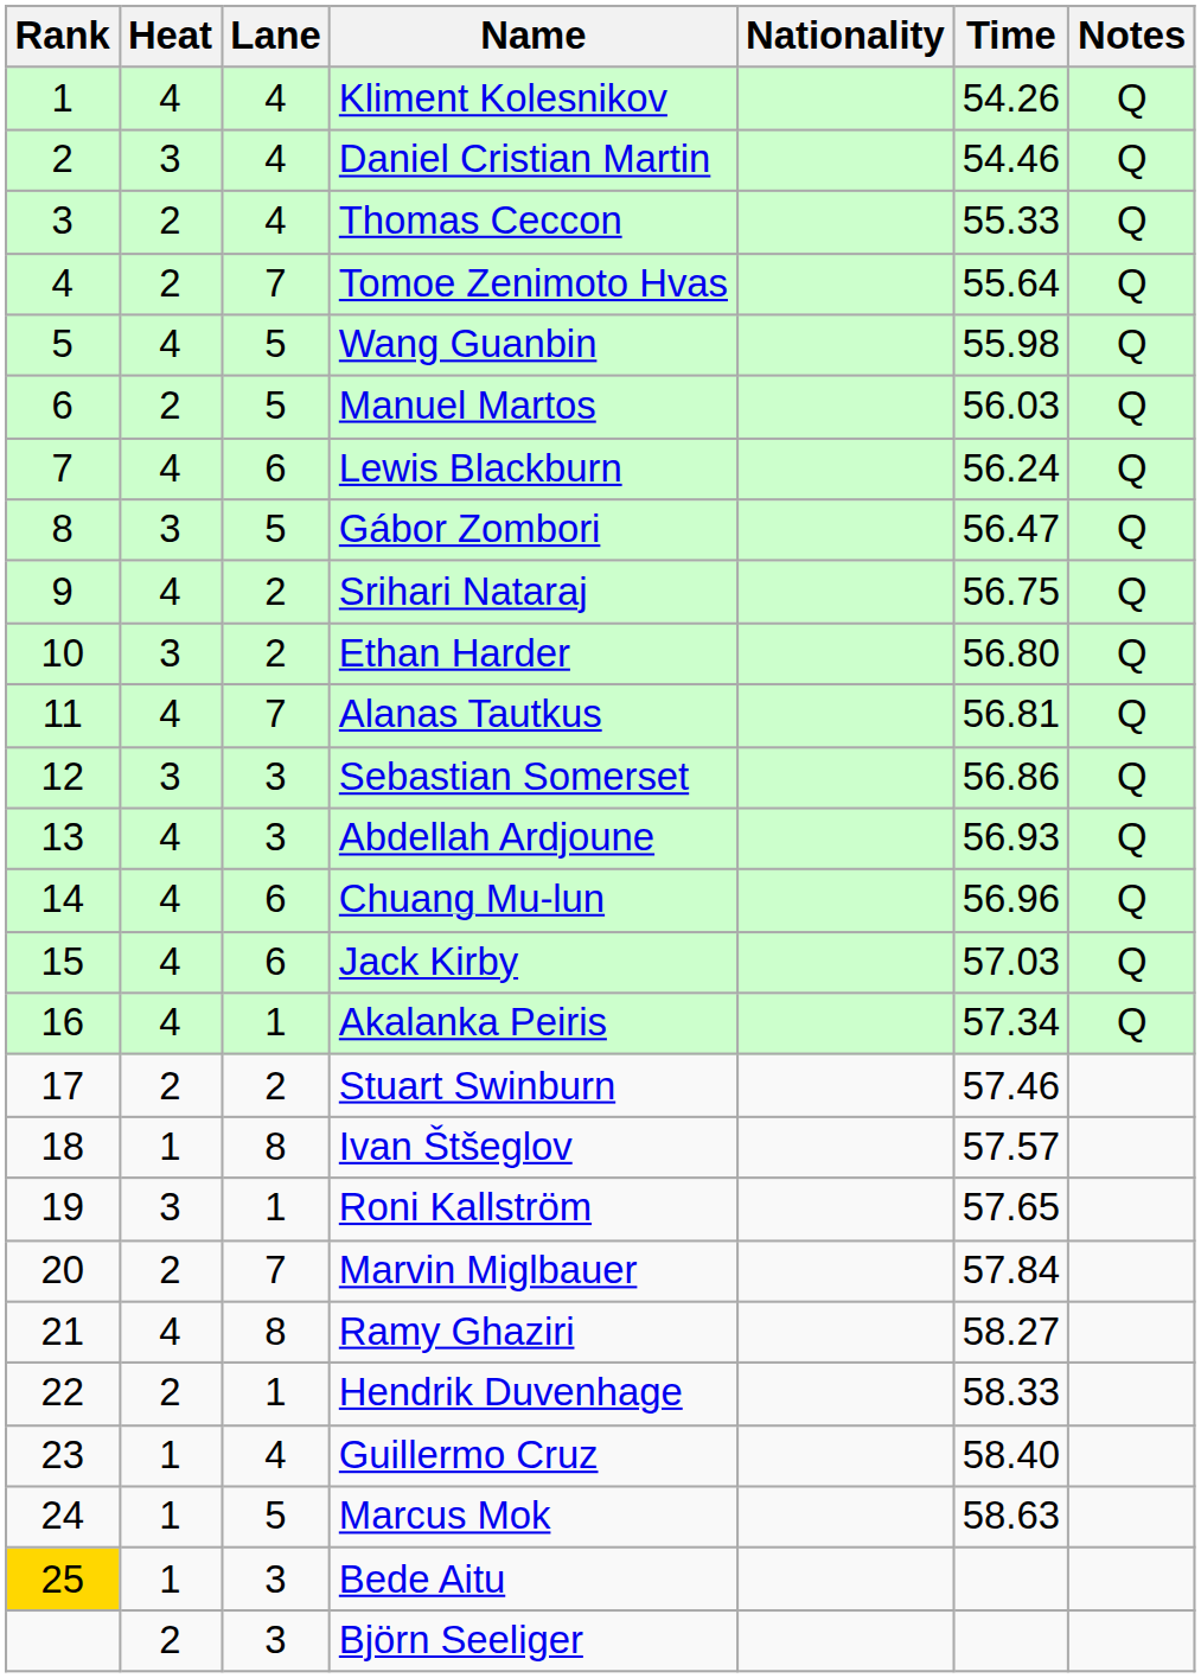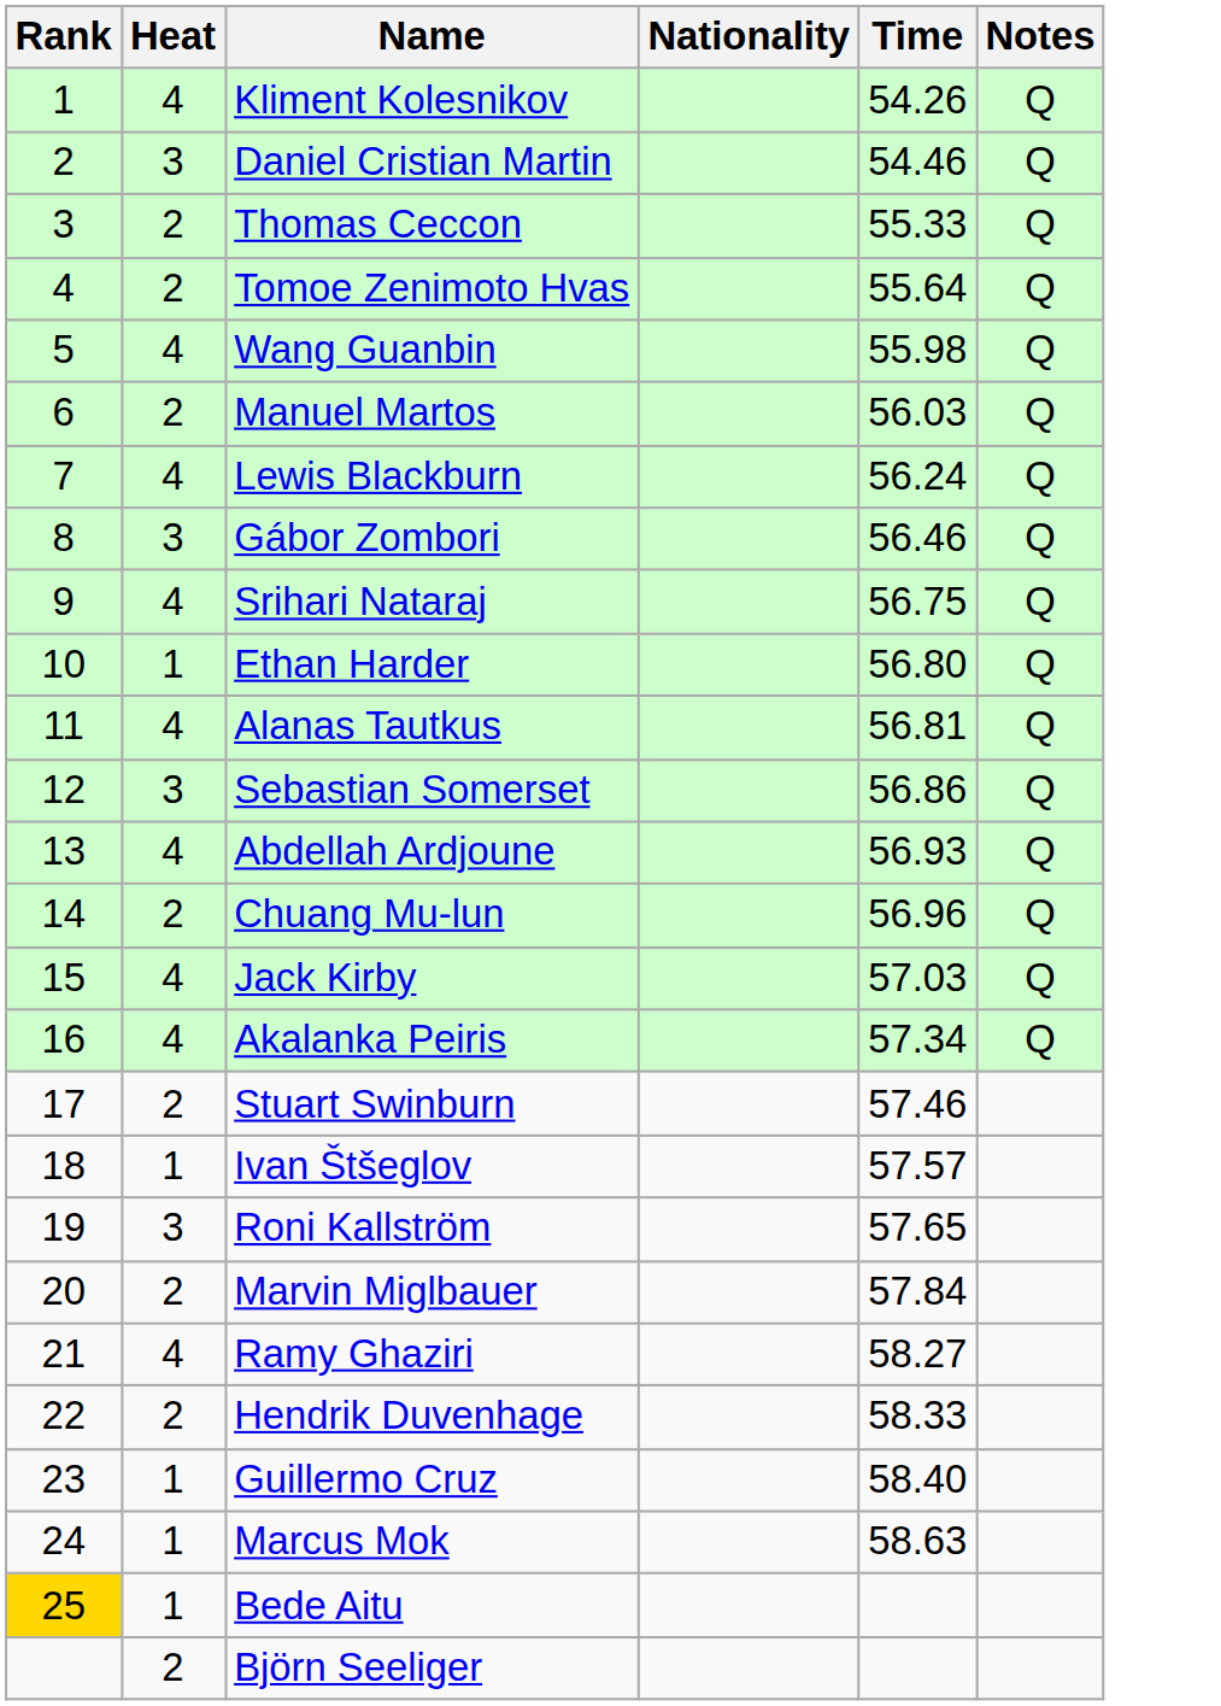 <table class="wikitable sortable" style="text-align:center">
 <tr>
 <th>Rank</th>
 <th>Heat</th>
-<th>Lane</th>
 <th>Name</th>
 <th>Nationality</th>
 <th>Time</th>
 <th>Notes</th>
 </tr>
 <tr bgcolor=ccffcc>
 <td>1</td>
-<td>4</td>
 <td>4</td>
 <td align=left><a href='#'>Kliment Kolesnikov</a></td>
 <td align=left></td>
 <td>54.26</td>
 <td>Q</td>
 </tr>
 <tr bgcolor=ccffcc>
 <td>2</td>
 <td>3</td>
-<td>4</td>
 <td align=left><a href='#'>Daniel Cristian Martin</a></td>
 <td align=left></td>
 <td>54.46</td>
 <td>Q</td>
 </tr>
 <tr bgcolor=ccffcc>
 <td>3</td>
 <td>2</td>
-<td>4</td>
 <td align=left><a href='#'>Thomas Ceccon</a></td>
 <td align=left></td>
 <td>55.33</td>
 <td>Q</td>
 </tr>
 <tr bgcolor=ccffcc>
 <td>4</td>
 <td>2</td>
-<td>7</td>
 <td align=left><a href='#'>Tomoe Zenimoto Hvas</a></td>
 <td align=left></td>
 <td>55.64</td>
 <td>Q</td>
 </tr>
 <tr bgcolor=ccffcc>
 <td>5</td>
 <td>4</td>
-<td>5</td>
 <td align=left><a href='#'>Wang Guanbin</a></td>
 <td align=left></td>
 <td>55.98</td>
 <td>Q</td>
 </tr>
 <tr bgcolor=ccffcc>
 <td>6</td>
 <td>2</td>
-<td>5</td>
 <td align=left><a href='#'>Manuel Martos</a></td>
 <td align=left></td>
 <td>56.03</td>
 <td>Q</td>
 </tr>
 <tr bgcolor=ccffcc>
 <td>7</td>
 <td>4</td>
-<td>6</td>
 <td align=left><a href='#'>Lewis Blackburn</a></td>
 <td align=left></td>
 <td>56.24</td>
 <td>Q</td>
 </tr>
 <tr bgcolor=ccffcc>
 <td>8</td>
 <td>3</td>
-<td>5</td>
 <td align=left><a href='#'>Gábor Zombori</a></td>
 <td align=left></td>
-<td>56.47</td>
+<td>56.46</td>
 <td>Q</td>
 </tr>
 <tr bgcolor=ccffcc>
 <td>9</td>
 <td>4</td>
-<td>2</td>
 <td align=left><a href='#'>Srihari Nataraj</a></td>
 <td align=left></td>
 <td>56.75</td>
 <td>Q</td>
 </tr>
 <tr bgcolor=ccffcc>
 <td>10</td>
-<td>3</td>
-<td>2</td>
+<td>1</td>
 <td align=left><a href='#'>Ethan Harder</a></td>
 <td align=left></td>
 <td>56.80</td>
 <td>Q</td>
 </tr>
 <tr bgcolor=ccffcc>
 <td>11</td>
 <td>4</td>
-<td>7</td>
 <td align=left><a href='#'>Alanas Tautkus</a></td>
 <td align=left></td>
 <td>56.81</td>
 <td>Q</td>
 </tr>
 <tr bgcolor=ccffcc>
 <td>12</td>
-<td>3</td>
 <td>3</td>
 <td align=left><a href='#'>Sebastian Somerset</a></td>
 <td align=left></td>
 <td>56.86</td>
 <td>Q</td>
 </tr>
 <tr bgcolor=ccffcc>
 <td>13</td>
 <td>4</td>
-<td>3</td>
 <td align=left><a href='#'>Abdellah Ardjoune</a></td>
 <td align=left></td>
 <td>56.93</td>
 <td>Q</td>
 </tr>
 <tr bgcolor=ccffcc>
 <td>14</td>
-<td>4</td>
-<td>6</td>
+<td>2</td>
 <td align=left><a href='#'>Chuang Mu-lun</a></td>
 <td align=left></td>
 <td>56.96</td>
 <td>Q</td>
 </tr>
 <tr bgcolor=ccffcc>
 <td>15</td>
 <td>4</td>
-<td>6</td>
 <td align=left><a href='#'>Jack Kirby</a></td>
 <td align=left></td>
 <td>57.03</td>
 <td>Q</td>
 </tr>
 <tr bgcolor=ccffcc>
 <td>16</td>
 <td>4</td>
-<td>1</td>
 <td align=left><a href='#'>Akalanka Peiris</a></td>
 <td align=left></td>
 <td>57.34</td>
 <td>Q</td>
 </tr>
 <tr>
 <td>17</td>
-<td>2</td>
 <td>2</td>
 <td align=left><a href='#'>Stuart Swinburn</a></td>
 <td align=left></td>
 <td>57.46</td>
 <td></td>
 </tr>
 <tr>
 <td>18</td>
 <td>1</td>
-<td>8</td>
 <td align=left><a href='#'>Ivan Štšeglov</a></td>
 <td align=left></td>
 <td>57.57</td>
 <td></td>
 </tr>
 <tr>
 <td>19</td>
 <td>3</td>
-<td>1</td>
 <td align=left><a href='#'>Roni Kallström</a></td>
 <td align=left></td>
 <td>57.65</td>
 <td></td>
 </tr>
 <tr>
 <td>20</td>
 <td>2</td>
-<td>7</td>
 <td align=left><a href='#'>Marvin Miglbauer</a></td>
 <td align=left></td>
 <td>57.84</td>
 <td></td>
 </tr>
 <tr>
 <td>21</td>
 <td>4</td>
-<td>8</td>
 <td align=left><a href='#'>Ramy Ghaziri</a></td>
 <td align=left></td>
 <td>58.27</td>
 <td></td>
 </tr>
 <tr>
 <td>22</td>
 <td>2</td>
-<td>1</td>
 <td align=left><a href='#'>Hendrik Duvenhage</a></td>
 <td align=left></td>
 <td>58.33</td>
 <td></td>
 </tr>
 <tr>
 <td>23</td>
 <td>1</td>
-<td>4</td>
 <td align=left><a href='#'>Guillermo Cruz</a></td>
 <td align=left></td>
 <td>58.40</td>
 <td></td>
 </tr>
 <tr>
 <td>24</td>
 <td>1</td>
-<td>5</td>
 <td align=left><a href='#'>Marcus Mok</a></td>
 <td align=left></td>
 <td>58.63</td>
 <td></td>
 </tr>
 <tr>
 <td style="background: gold;">25</td>
 <td>1</td>
-<td>3</td>
 <td align=left><a href='#'>Bede Aitu</a></td>
 <td align=left></td>
 <td></td>
 <td></td>
 </tr>
 <tr>
 <td></td>
 <td>2</td>
-<td>3</td>
 <td align=left><a href='#'>Björn Seeliger</a></td>
 <td align=left></td>
 <td></td>
 <td></td>
 </tr>
 </table>
